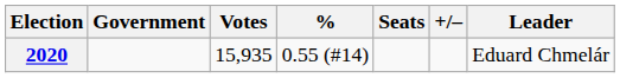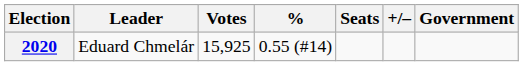 <table class=wikitable style=text-align:right>
 <tr>
 <th>Election</th>
-<th>Government</th>
+<th>Leader</th>
 <th>Votes</th>
 <th>%</th>
 <th>Seats</th>
 <th>+/–</th>
-<th>Leader</th>
+<th>Government</th>
 </tr>
 <tr>
 <th><a href='#'>2020</a></th>
-<td></td>
-<td>15,935</td>
+<td>Eduard Chmelár</td>
+<td>15,925</td>
 <td>0.55 (#14)</td>
 <td></td>
 <td></td>
-<td>Eduard Chmelár</td>
+<td></td>
 </tr>
 </table>
